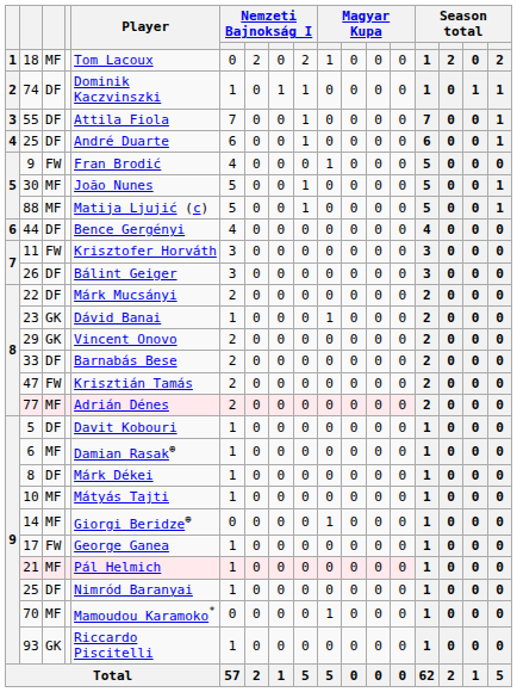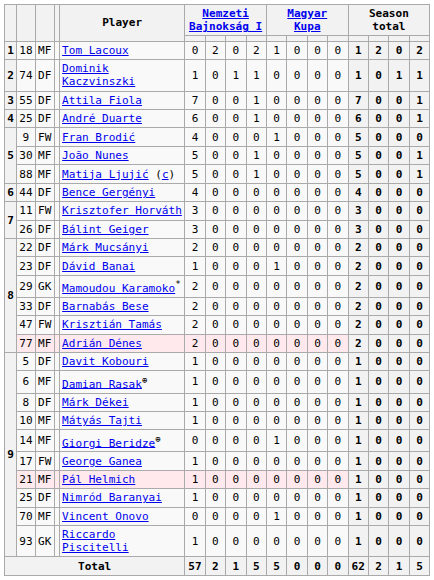 <table class="wikitable sortable sticky-header-multi" style="text-align:center; font-size:85%;">
 <tr>
 <th rowspan="2"></th>
 <th rowspan="2"></th>
 <th rowspan="2"></th>
 <th rowspan="2"></th>
 <th rowspan="2" width="120">Player</th>
 <th colspan="4"><a href='#'>Nemzeti<br>Bajnokság I</a></th>
 <th colspan="4"><a href='#'>Magyar<br>Kupa</a></th>
 <th colspan="4">Season<br>total</th>
 </tr>
 <tr>
 <th width="15" class="unsortable"></th>
 <th width="15" class="unsortable"></th>
 <th width="15" class="unsortable"></th>
 <th width="15" class="unsortable"></th>
 <th width="15" class="unsortable"></th>
 <th width="15" class="unsortable"></th>
 <th width="15" class="unsortable"></th>
 <th width="15" class="unsortable"></th>
 <th width="15" class="unsortable"></th>
 <th width="15" class="unsortable"></th>
 <th width="15" class="unsortable"></th>
 <th width="15" class="unsortable"></th>
 </tr>
 <tr>
 <th rowspan="1">1</th>
 <td>18</td>
 <td>MF</td>
 <td></td>
 <td style="text-align:left;" data-sort-value="Lacoux"><a href='#'>Tom Lacoux</a><br></td>
 <td>0</td>
 <td>2</td>
 <td>0</td>
 <td>2<br></td>
 <td>1</td>
 <td>0</td>
 <td>0</td>
 <td>0<br></td>
 <th>1</th>
 <th>2</th>
 <th>0</th>
 <th>2</th>
 </tr>
 <tr>
 <th rowspan="1">2</th>
 <td>74</td>
 <td>DF</td>
 <td></td>
 <td style="text-align:left;" data-sort-value="Kaczvinszki"><a href='#'>Dominik Kaczvinszki</a><br></td>
 <td>1</td>
 <td>0</td>
 <td>1</td>
 <td>1<br></td>
 <td>0</td>
 <td>0</td>
 <td>0</td>
 <td>0<br></td>
 <th>1</th>
 <th>0</th>
 <th>1</th>
 <th>1</th>
 </tr>
 <tr>
 <th rowspan="1">3</th>
 <td>55</td>
 <td>DF</td>
 <td></td>
 <td style="text-align:left;" data-sort-value="Fiola"><a href='#'>Attila Fiola</a><br></td>
 <td>7</td>
 <td>0</td>
 <td>0</td>
 <td>1<br></td>
 <td>0</td>
 <td>0</td>
 <td>0</td>
 <td>0<br></td>
 <th>7</th>
 <th>0</th>
 <th>0</th>
 <th>1</th>
 </tr>
 <tr>
 <th rowspan="1">4</th>
 <td>25</td>
 <td>DF</td>
 <td></td>
 <td style="text-align:left;" data-sort-value="Duarte"><a href='#'>André Duarte</a><br></td>
 <td>6</td>
 <td>0</td>
 <td>0</td>
 <td>1<br></td>
 <td>0</td>
 <td>0</td>
 <td>0</td>
 <td>0<br></td>
 <th>6</th>
 <th>0</th>
 <th>0</th>
 <th>1</th>
 </tr>
 <tr>
 <th rowspan="3">5</th>
 <td>9</td>
 <td>FW</td>
 <td></td>
 <td style="text-align:left;" data-sort-value="Brodic"><a href='#'>Fran Brodić</a><br></td>
 <td>4</td>
 <td>0</td>
 <td>0</td>
 <td>0<br></td>
 <td>1</td>
 <td>0</td>
 <td>0</td>
 <td>0<br></td>
 <th>5</th>
 <th>0</th>
 <th>0</th>
 <th>0</th>
 </tr>
 <tr>
 <td>30</td>
 <td>MF</td>
 <td></td>
 <td style="text-align:left;" data-sort-value="Nunes"><a href='#'>João Nunes</a><br></td>
 <td>5</td>
 <td>0</td>
 <td>0</td>
 <td>1<br></td>
 <td>0</td>
 <td>0</td>
 <td>0</td>
 <td>0<br></td>
 <th>5</th>
 <th>0</th>
 <th>0</th>
 <th>1</th>
 </tr>
 <tr>
 <td>88</td>
 <td>MF</td>
 <td></td>
 <td style="text-align:left;" data-sort-value="Ljujic"><a href='#'>Matija Ljujić</a> (<a href='#'>c</a>)<br></td>
 <td>5</td>
 <td>0</td>
 <td>0</td>
 <td>1<br></td>
 <td>0</td>
 <td>0</td>
 <td>0</td>
 <td>0<br></td>
 <th>5</th>
 <th>0</th>
 <th>0</th>
 <th>1</th>
 </tr>
 <tr>
 <th rowspan="1">6</th>
 <td>44</td>
 <td>DF</td>
 <td></td>
 <td style="text-align:left;" data-sort-value="Gergenyi"><a href='#'>Bence Gergényi</a><br></td>
 <td>4</td>
 <td>0</td>
 <td>0</td>
 <td>0<br></td>
 <td>0</td>
 <td>0</td>
 <td>0</td>
 <td>0<br></td>
 <th>4</th>
 <th>0</th>
 <th>0</th>
 <th>0</th>
 </tr>
 <tr>
 <th rowspan="2">7</th>
 <td>11</td>
 <td>FW</td>
 <td></td>
 <td style="text-align:left;" data-sort-value="Horvath"><a href='#'>Krisztofer Horváth</a><br></td>
 <td>3</td>
 <td>0</td>
 <td>0</td>
 <td>0<br></td>
 <td>0</td>
 <td>0</td>
 <td>0</td>
 <td>0<br></td>
 <th>3</th>
 <th>0</th>
 <th>0</th>
 <th>0</th>
 </tr>
 <tr>
 <td>26</td>
 <td>DF</td>
 <td></td>
 <td style="text-align:left;" data-sort-value="Gergenyi"><a href='#'>Bálint Geiger</a><br></td>
 <td>3</td>
 <td>0</td>
 <td>0</td>
 <td>0<br></td>
 <td>0</td>
 <td>0</td>
 <td>0</td>
 <td>0<br></td>
 <th>3</th>
 <th>0</th>
 <th>0</th>
 <th>0</th>
 </tr>
 <tr>
 <th rowspan="6">8</th>
 <td>22</td>
 <td>DF</td>
 <td></td>
 <td style="text-align:left;" data-sort-value="MucsányiMa"><a href='#'>Márk Mucsányi</a><br></td>
 <td>2</td>
 <td>0</td>
 <td>0</td>
 <td>0<br></td>
 <td>0</td>
 <td>0</td>
 <td>0</td>
 <td>0<br></td>
 <th>2</th>
 <th>0</th>
 <th>0</th>
 <th>0</th>
 </tr>
 <tr>
 <td>23</td>
-<td>GK</td>
+<td>DF</td>
 <td></td>
 <td style="text-align:left;" data-sort-value="Banai"><a href='#'>Dávid Banai</a><br></td>
 <td>1</td>
 <td>0</td>
 <td>0</td>
 <td>0<br></td>
 <td>1</td>
 <td>0</td>
 <td>0</td>
 <td>0<br></td>
 <th>2</th>
 <th>0</th>
 <th>0</th>
 <th>0</th>
 </tr>
 <tr>
 <td>29</td>
 <td>GK</td>
 <td></td>
-<td style="text-align:left;" data-sort-value="Onovo"><a href='#'>Vincent Onovo</a><br></td>
+<td style="text-align:left;" data-sort-value="Karamoko"><a href='#'>Mamoudou Karamoko</a><sup>*</sup><br></td>
 <td>2</td>
 <td>0</td>
 <td>0</td>
 <td>0<br></td>
 <td>0</td>
 <td>0</td>
 <td>0</td>
 <td>0<br></td>
 <th>2</th>
 <th>0</th>
 <th>0</th>
 <th>0</th>
 </tr>
 <tr>
 <td>33</td>
 <td>DF</td>
 <td></td>
 <td style="text-align:left;" data-sort-value="Bese"><a href='#'>Barnabás Bese</a><br></td>
 <td>2</td>
 <td>0</td>
 <td>0</td>
 <td>0<br></td>
 <td>0</td>
 <td>0</td>
 <td>0</td>
 <td>0<br></td>
 <th>2</th>
 <th>0</th>
 <th>0</th>
 <th>0</th>
 </tr>
 <tr>
 <td>47</td>
 <td>FW</td>
 <td></td>
 <td style="text-align:left;" data-sort-value="Tamas"><a href='#'>Krisztián Tamás</a><br></td>
 <td>2</td>
 <td>0</td>
 <td>0</td>
 <td>0<br></td>
 <td>0</td>
 <td>0</td>
 <td>0</td>
 <td>0<br></td>
 <th>2</th>
 <th>0</th>
 <th>0</th>
 <th>0</th>
 </tr>
 <tr bgcolor=#ffe9ec>
 <td>77</td>
 <td>MF</td>
 <td></td>
 <td style="text-align:left;" data-sort-value="Denes"><a href='#'>Adrián Dénes</a><br></td>
 <td>2</td>
 <td>0</td>
 <td>0</td>
 <td>0<br></td>
 <td>0</td>
 <td>0</td>
 <td>0</td>
 <td>0<br></td>
 <th>2</th>
 <th>0</th>
 <th>0</th>
 <th>0</th>
 </tr>
 <tr>
 <th rowspan="10">9</th>
 <td>5</td>
 <td>DF</td>
 <td></td>
 <td style="text-align:left;" data-sort-value="Kobouri"><a href='#'>Davit Kobouri</a><br></td>
 <td>1</td>
 <td>0</td>
 <td>0</td>
 <td>0<br></td>
 <td>0</td>
 <td>0</td>
 <td>0</td>
 <td>0<br></td>
 <th>1</th>
 <th>0</th>
 <th>0</th>
 <th>0</th>
 </tr>
 <tr>
 <td>6</td>
 <td>MF</td>
 <td></td>
 <td style="text-align:left;" data-sort-value="Rasak"><a href='#'>Damian Rasak</a><sup>⊕</sup><br></td>
 <td>1</td>
 <td>0</td>
 <td>0</td>
 <td>0<br></td>
 <td>0</td>
 <td>0</td>
 <td>0</td>
 <td>0<br></td>
 <th>1</th>
 <th>0</th>
 <th>0</th>
 <th>0</th>
 </tr>
 <tr>
 <td>8</td>
 <td>DF</td>
 <td></td>
 <td style="text-align:left;" data-sort-value="Dekei"><a href='#'>Márk Dékei</a><br></td>
 <td>1</td>
 <td>0</td>
 <td>0</td>
 <td>0<br></td>
 <td>0</td>
 <td>0</td>
 <td>0</td>
 <td>0<br></td>
 <th>1</th>
 <th>0</th>
 <th>0</th>
 <th>0</th>
 </tr>
 <tr>
 <td>10</td>
 <td>MF</td>
 <td></td>
 <td style="text-align:left;" data-sort-value="Tajti"><a href='#'>Mátyás Tajti</a><br></td>
 <td>1</td>
 <td>0</td>
 <td>0</td>
 <td>0<br></td>
 <td>0</td>
 <td>0</td>
 <td>0</td>
 <td>0<br></td>
 <th>1</th>
 <th>0</th>
 <th>0</th>
 <th>0</th>
 </tr>
 <tr>
 <td>14</td>
 <td>MF</td>
 <td></td>
 <td style="text-align:left;" data-sort-value="Beridze"><a href='#'>Giorgi Beridze</a><sup>⊕</sup><br></td>
 <td>0</td>
 <td>0</td>
 <td>0</td>
 <td>0<br></td>
 <td>1</td>
 <td>0</td>
 <td>0</td>
 <td>0<br></td>
 <th>1</th>
 <th>0</th>
 <th>0</th>
 <th>0</th>
 </tr>
 <tr>
 <td>17</td>
 <td>FW</td>
 <td></td>
 <td style="text-align:left;" data-sort-value="Ganea"><a href='#'>George Ganea</a><br></td>
 <td>1</td>
 <td>0</td>
 <td>0</td>
 <td>0<br></td>
 <td>0</td>
 <td>0</td>
 <td>0</td>
 <td>0<br></td>
 <th>1</th>
 <th>0</th>
 <th>0</th>
 <th>0</th>
 </tr>
 <tr bgcolor=#ffe9ec>
 <td>21</td>
 <td>MF</td>
 <td></td>
 <td style="text-align:left;" data-sort-value="Helmich"><a href='#'>Pál Helmich</a><br></td>
 <td>1</td>
 <td>0</td>
 <td>0</td>
 <td>0<br></td>
 <td>0</td>
 <td>0</td>
 <td>0</td>
 <td>0<br></td>
 <th>1</th>
 <th>0</th>
 <th>0</th>
 <th>0</th>
 </tr>
 <tr>
 <td>25</td>
 <td>DF</td>
 <td></td>
 <td style="text-align:left;" data-sort-value="Baranyai"><a href='#'>Nimród Baranyai</a><br></td>
 <td>1</td>
 <td>0</td>
 <td>0</td>
 <td>0<br></td>
 <td>0</td>
 <td>0</td>
 <td>0</td>
 <td>0<br></td>
 <th>1</th>
 <th>0</th>
 <th>0</th>
 <th>0</th>
 </tr>
 <tr>
 <td>70</td>
 <td>MF</td>
 <td></td>
-<td style="text-align:left;" data-sort-value="Karamoko"><a href='#'>Mamoudou Karamoko</a><sup>*</sup><br></td>
+<td style="text-align:left;" data-sort-value="Onovo"><a href='#'>Vincent Onovo</a><br></td>
 <td>0</td>
 <td>0</td>
 <td>0</td>
 <td>0<br></td>
 <td>1</td>
 <td>0</td>
 <td>0</td>
 <td>0<br></td>
 <th>1</th>
 <th>0</th>
 <th>0</th>
 <th>0</th>
 </tr>
 <tr>
 <td>93</td>
 <td>GK</td>
 <td></td>
 <td style="text-align:left;" data-sort-value="Piscitelli"><a href='#'>Riccardo Piscitelli</a><br></td>
 <td>1</td>
 <td>0</td>
 <td>0</td>
 <td>0<br></td>
 <td>0</td>
 <td>0</td>
 <td>0</td>
 <td>0<br></td>
 <th>1</th>
 <th>0</th>
 <th>0</th>
 <th>0</th>
 </tr>
 <tr>
 <th colspan="5">Total<br></th>
 <th>57</th>
 <th>2</th>
 <th>1</th>
 <th>5<br></th>
 <th>5</th>
 <th>0</th>
 <th>0</th>
 <th>0<br></th>
 <th>62</th>
 <th>2</th>
 <th>1</th>
 <th>5</th>
 </tr>
 </table>
